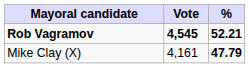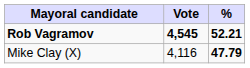 <table class="wikitable">
 <tr>
 <th style="background:#ddf;" width="200px">Mayoral candidate</th>
 <th style="background:#ddf;" width="50px">Vote</th>
 <th style="background:#ddf;" width="30px">%</th>
 </tr>
 <tr>
 <td><strong>Rob Vagramov</strong></td>
 <td><strong>4,545</strong></td>
 <td><strong>52.21</strong></td>
 </tr>
 <tr>
 <td>Mike Clay (X)</td>
-<td>4,161</td>
+<td>4,116</td>
 <td><strong>47.79</strong></td>
 </tr>
 </table>
